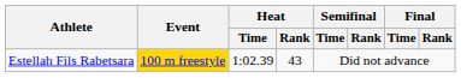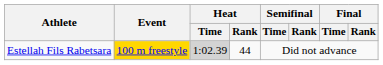 <table class=wikitable style="font-size:90%">
 <tr>
 <th rowspan=2>Athlete</th>
 <th rowspan=2>Event</th>
 <th colspan="2">Heat</th>
 <th colspan="2">Semifinal</th>
 <th colspan="2">Final</th>
 </tr>
 <tr style="font-size:95%">
 <th>Time</th>
 <th>Rank</th>
 <th>Time</th>
 <th>Rank</th>
 <th>Time</th>
 <th>Rank</th>
 </tr>
 <tr align=center>
 <td align=left><a href='#'>Estellah Fils Rabetsara</a></td>
 <td align=left style="background: gold;"><a href='#'>100 m freestyle</a></td>
-<td>1:02.39</td>
-<td>43</td>
+<td style="background: lightgrey;">1:02.39</td>
+<td>44</td>
 <td colspan=4>Did not advance</td>
 </tr>
 </table>
